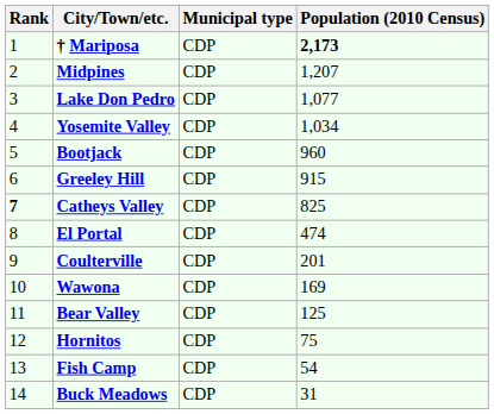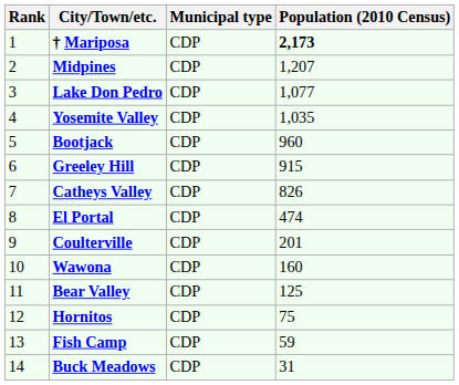 <table class="wikitable sortable">
 <tr>
 <th>Rank</th>
 <th>City/Town/etc.</th>
 <th>Municipal type</th>
 <th>Population (2010 Census)</th>
 </tr>
 <tr style="background-color:#F0FFF0;">
 <td>1</td>
 <td><strong>†</strong> <strong><a href='#'>Mariposa</a></strong></td>
 <td>CDP</td>
 <td><strong>2,173</strong></td>
 </tr>
 <tr style="background-color:#F0FFF0;">
 <td>2</td>
 <td><strong><a href='#'>Midpines</a></strong></td>
 <td>CDP</td>
 <td>1,207</td>
 </tr>
 <tr style="background-color:#F0FFF0;">
 <td>3</td>
 <td><strong><a href='#'>Lake Don Pedro</a></strong></td>
 <td>CDP</td>
 <td>1,077</td>
 </tr>
 <tr style="background-color:#F0FFF0;">
 <td>4</td>
 <td><strong><a href='#'>Yosemite Valley</a></strong></td>
 <td>CDP</td>
-<td>1,034</td>
+<td>1,035</td>
 </tr>
 <tr style="background-color:#F0FFF0;">
 <td>5</td>
 <td><strong><a href='#'>Bootjack</a></strong></td>
 <td>CDP</td>
 <td>960</td>
 </tr>
 <tr style="background-color:#F0FFF0;">
 <td>6</td>
 <td><strong><a href='#'>Greeley Hill</a></strong></td>
 <td>CDP</td>
 <td>915</td>
 </tr>
 <tr style="background-color:#F0FFF0;">
-<td><strong>7</strong></td>
+<td>7</td>
 <td><strong><a href='#'>Catheys Valley</a></strong></td>
 <td>CDP</td>
-<td>825</td>
+<td>826</td>
 </tr>
 <tr style="background-color:#F0FFF0;">
 <td>8</td>
 <td><strong><a href='#'>El Portal</a></strong></td>
 <td>CDP</td>
 <td>474</td>
 </tr>
 <tr style="background-color:#F0FFF0;">
 <td>9</td>
 <td><strong><a href='#'>Coulterville</a></strong></td>
 <td>CDP</td>
 <td>201</td>
 </tr>
 <tr style="background-color:#F0FFF0;">
 <td>10</td>
 <td><strong><a href='#'>Wawona</a></strong></td>
 <td>CDP</td>
-<td>169</td>
+<td>160</td>
 </tr>
 <tr style="background-color:#F0FFF0;">
 <td>11</td>
 <td><strong><a href='#'>Bear Valley</a></strong></td>
 <td>CDP</td>
 <td>125</td>
 </tr>
 <tr style="background-color:#F0FFF0;">
 <td>12</td>
 <td><strong><a href='#'>Hornitos</a></strong></td>
 <td>CDP</td>
 <td>75</td>
 </tr>
 <tr style="background-color:#F0FFF0;">
 <td>13</td>
 <td><strong><a href='#'>Fish Camp</a></strong></td>
 <td>CDP</td>
-<td>54</td>
+<td>59</td>
 </tr>
 <tr style="background-color:#F0FFF0;">
 <td>14</td>
 <td><strong><a href='#'>Buck Meadows</a></strong></td>
 <td>CDP</td>
 <td>31</td>
 </tr>
 </table>
